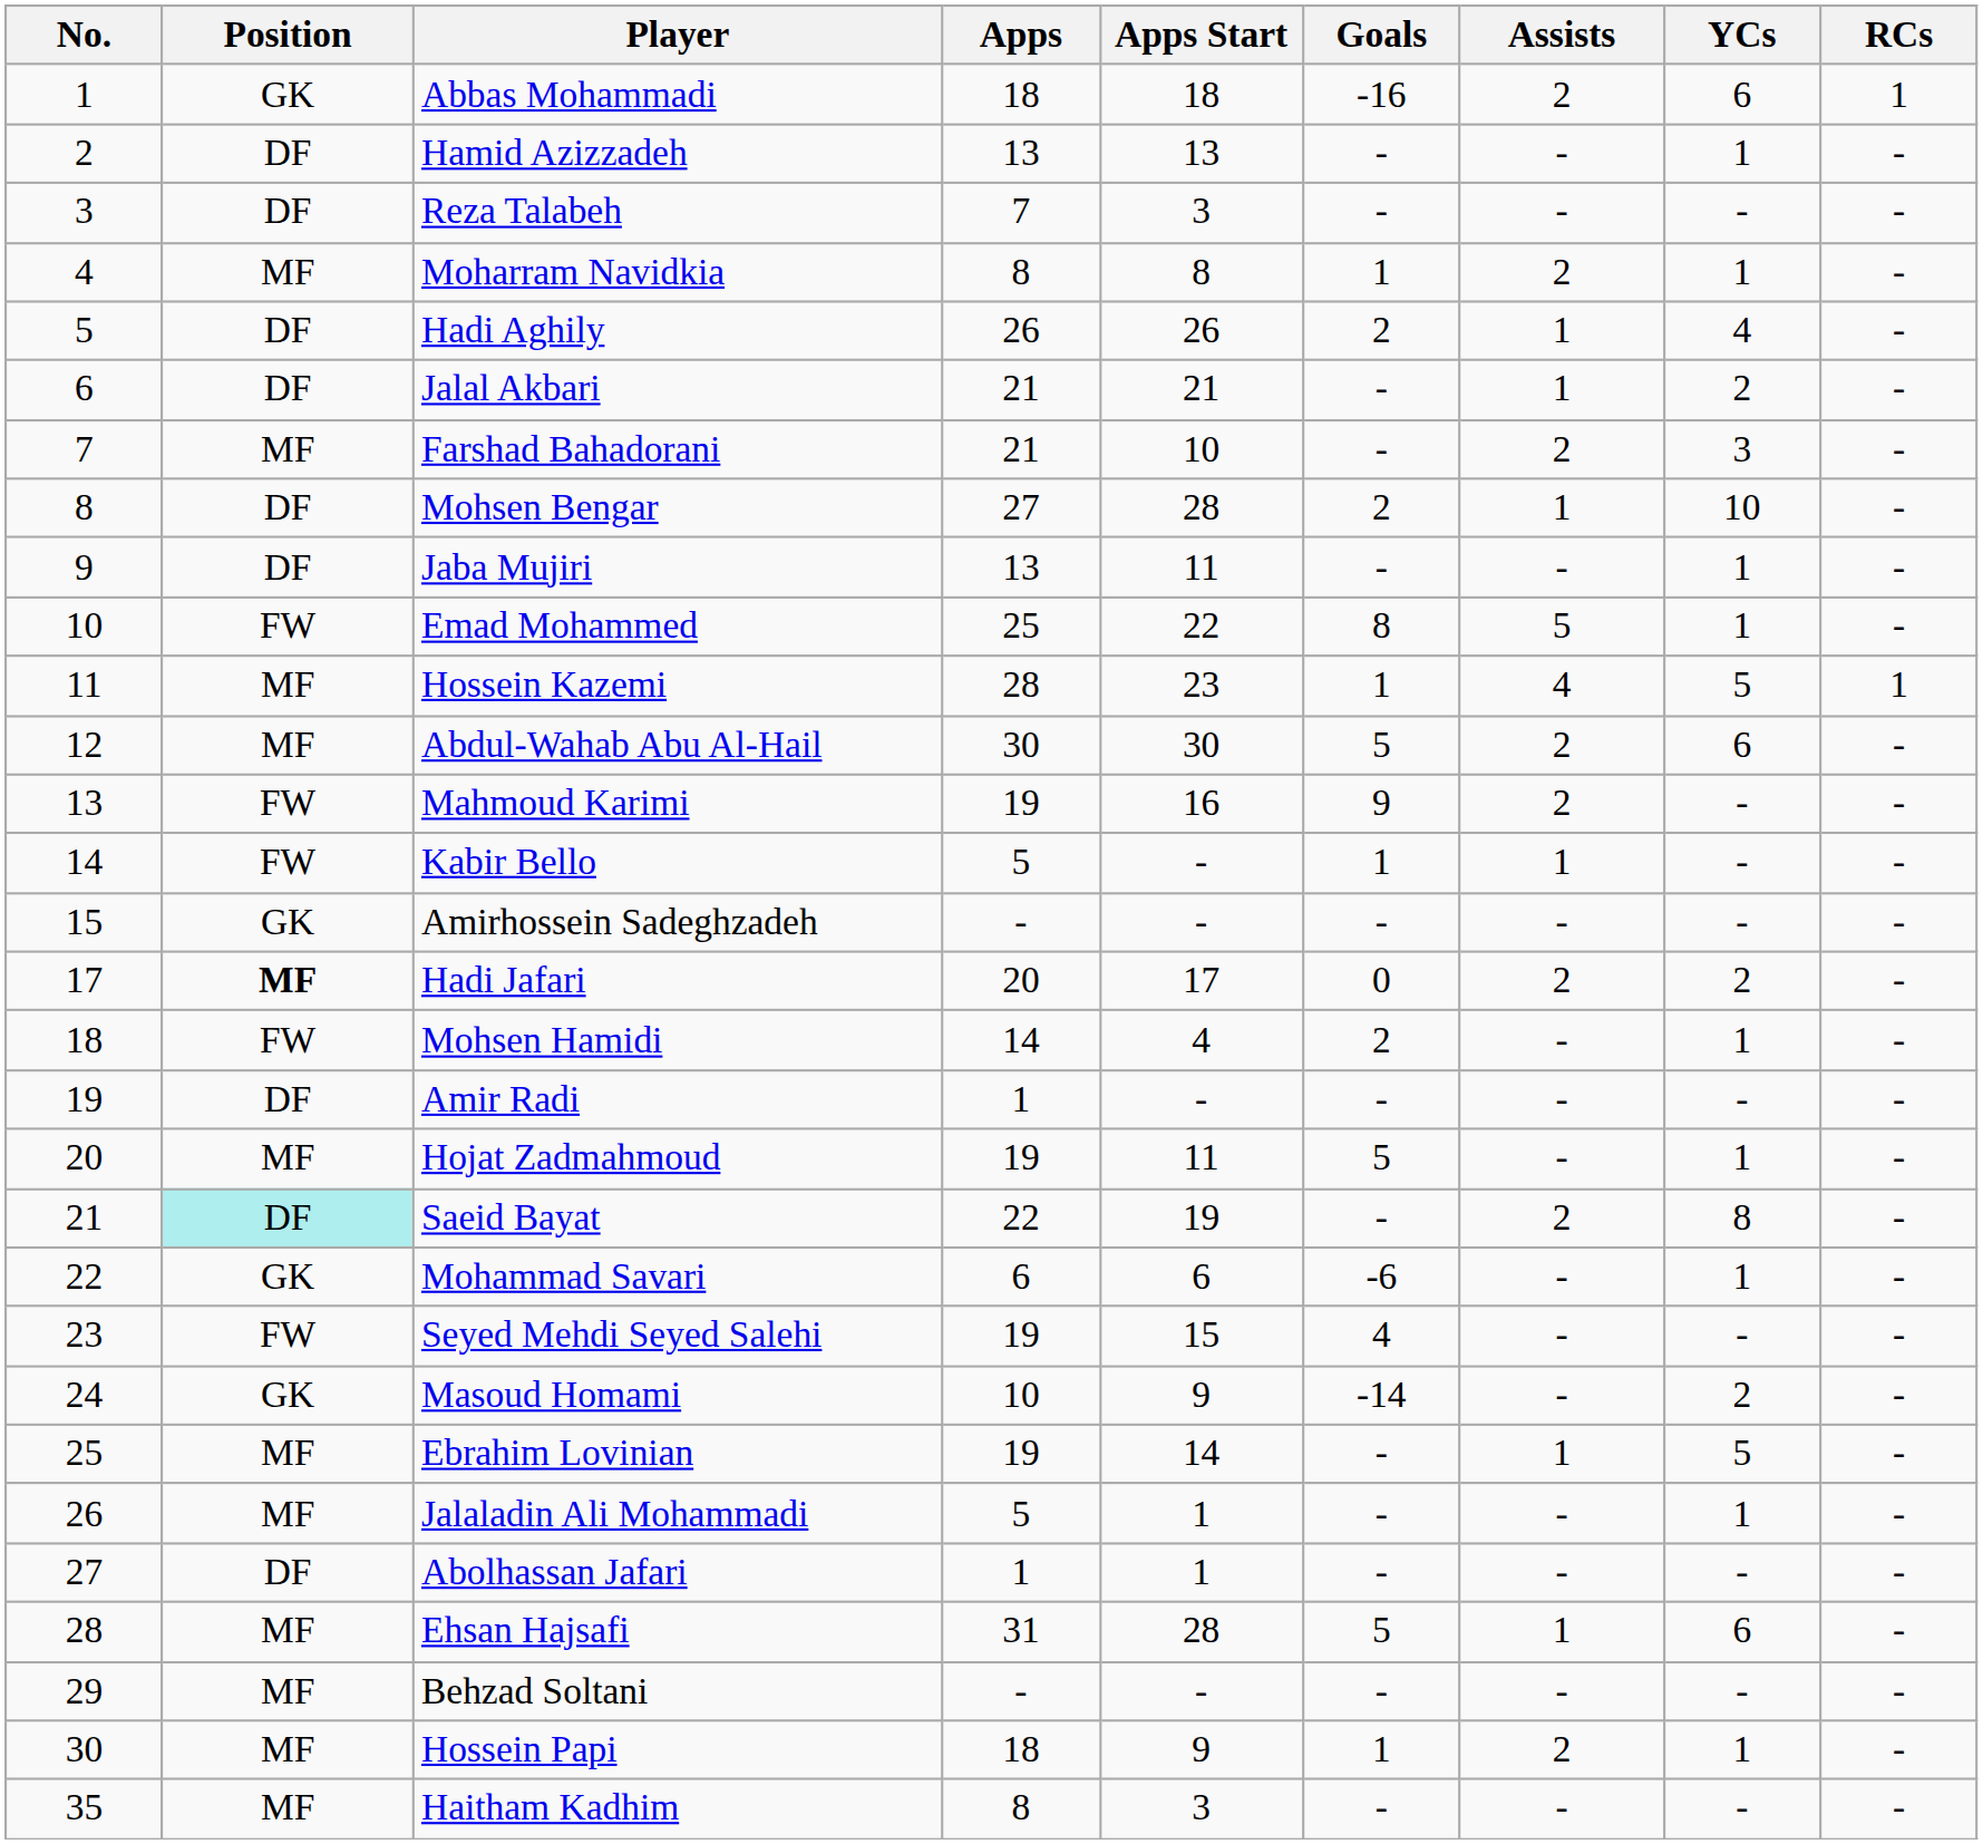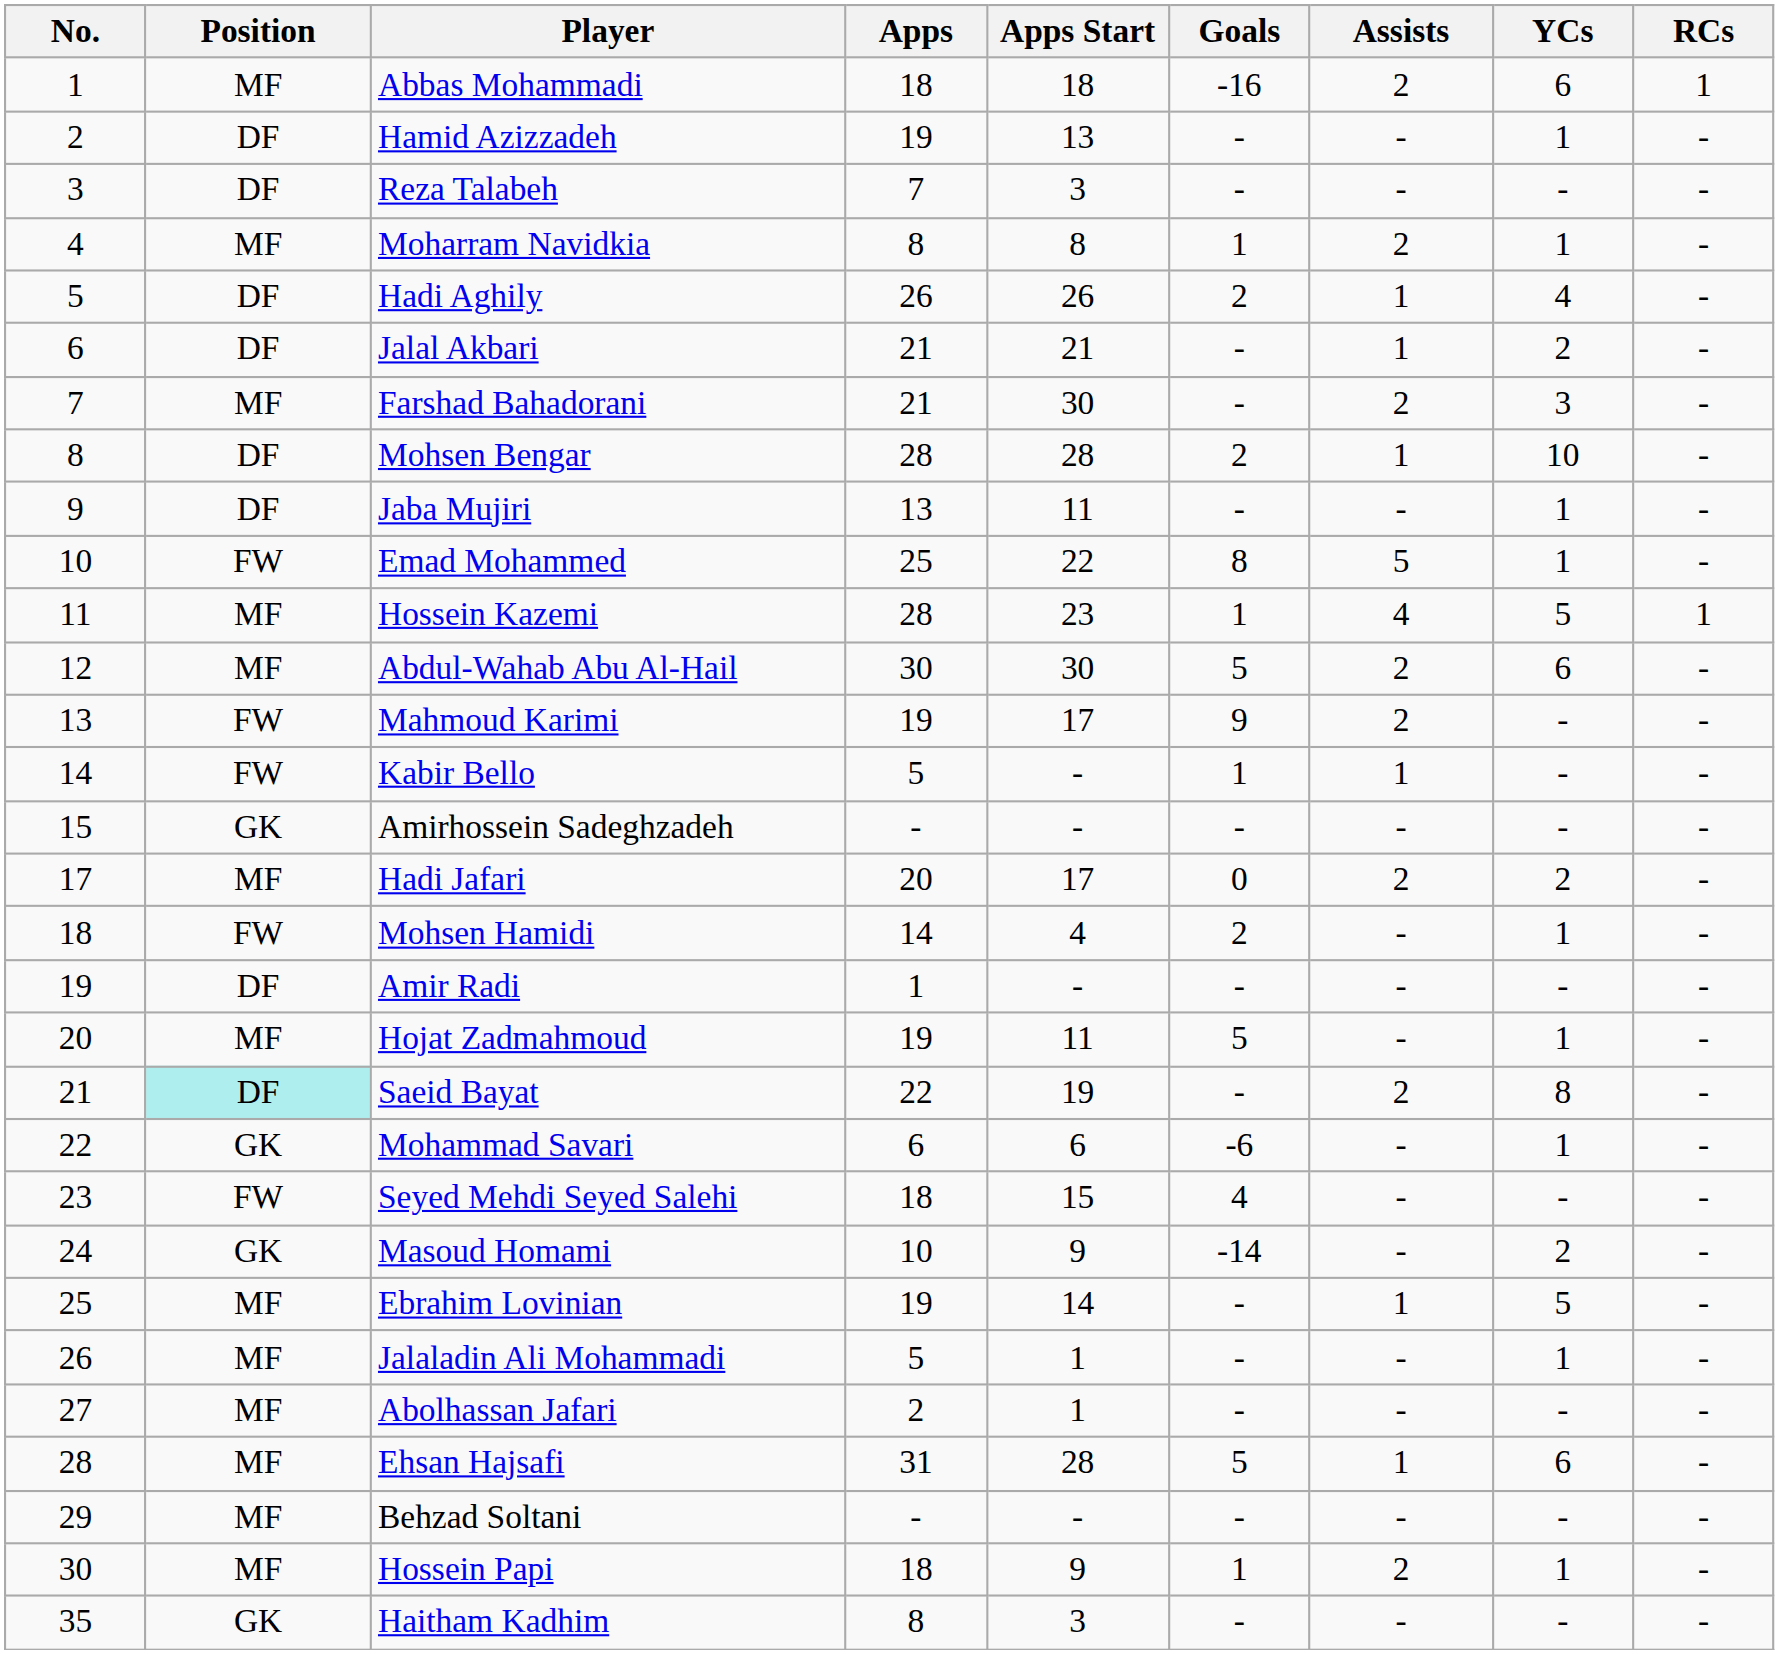 <table class="wikitable sortable" style="text-align: center;">
 <tr>
 <th width=60><strong>No.</strong></th>
 <th width=100><strong>Position</strong></th>
 <th width=220><strong>Player</strong></th>
 <th width=60><strong>Apps</strong></th>
 <th width=80><strong>Apps Start</strong></th>
 <th width=60><strong>Goals</strong></th>
 <th width=80><strong>Assists</strong></th>
 <th width=60><strong>YCs</strong></th>
 <th width=60><strong>RCs</strong></th>
 </tr>
 <tr>
 <td>1</td>
-<td style="text-align:center">GK</td>
+<td style="text-align:center">MF</td>
 <td style="text-align:left"> <a href='#'>Abbas Mohammadi</a></td>
 <td>18</td>
 <td>18</td>
 <td>-16</td>
 <td>2</td>
 <td>6</td>
 <td>1</td>
 </tr>
 <tr>
 <td>2</td>
 <td style="text-align:center">DF</td>
 <td style="text-align:left"> <a href='#'>Hamid Azizzadeh</a></td>
-<td>13</td>
+<td>19</td>
 <td>13</td>
 <td>-</td>
 <td>-</td>
 <td>1</td>
 <td>-</td>
 </tr>
 <tr>
 <td>3</td>
 <td style="text-align:center">DF</td>
 <td style="text-align:left"> <a href='#'>Reza Talabeh</a></td>
 <td>7</td>
 <td>3</td>
 <td>-</td>
 <td>-</td>
 <td>-</td>
 <td>-</td>
 </tr>
 <tr>
 <td>4</td>
 <td style="text-align:center">MF</td>
 <td style="text-align:left"> <a href='#'>Moharram Navidkia</a></td>
 <td>8</td>
 <td>8</td>
 <td>1</td>
 <td>2</td>
 <td>1</td>
 <td>-</td>
 </tr>
 <tr>
 <td>5</td>
 <td style="text-align:center">DF</td>
 <td style="text-align:left"> <a href='#'>Hadi Aghily</a></td>
 <td>26</td>
 <td>26</td>
 <td>2</td>
 <td>1</td>
 <td>4</td>
 <td>-</td>
 </tr>
 <tr>
 <td>6</td>
 <td style="text-align:center">DF</td>
 <td style="text-align:left"> <a href='#'>Jalal Akbari</a></td>
 <td>21</td>
 <td>21</td>
 <td>-</td>
 <td>1</td>
 <td>2</td>
 <td>-</td>
 </tr>
 <tr>
 <td>7</td>
 <td style="text-align:center">MF</td>
 <td style="text-align:left"> <a href='#'>Farshad Bahadorani</a></td>
 <td>21</td>
-<td>10</td>
+<td>30</td>
 <td>-</td>
 <td>2</td>
 <td>3</td>
 <td>-</td>
 </tr>
 <tr>
 <td>8</td>
 <td style="text-align:center">DF</td>
 <td style="text-align:left"> <a href='#'>Mohsen Bengar</a></td>
-<td>27</td>
+<td>28</td>
 <td>28</td>
 <td>2</td>
 <td>1</td>
 <td>10</td>
 <td>-</td>
 </tr>
 <tr>
 <td>9</td>
 <td style="text-align:center">DF</td>
 <td style="text-align:left"> <a href='#'>Jaba Mujiri</a></td>
 <td>13</td>
 <td>11</td>
 <td>-</td>
 <td>-</td>
 <td>1</td>
 <td>-</td>
 </tr>
 <tr>
 <td>10</td>
 <td style="text-align:center">FW</td>
 <td style="text-align:left"> <a href='#'>Emad Mohammed</a></td>
 <td>25</td>
 <td>22</td>
 <td>8</td>
 <td>5</td>
 <td>1</td>
 <td>-</td>
 </tr>
 <tr>
 <td>11</td>
 <td style="text-align:center">MF</td>
 <td style="text-align:left"> <a href='#'>Hossein Kazemi</a></td>
 <td>28</td>
 <td>23</td>
 <td>1</td>
 <td>4</td>
 <td>5</td>
 <td>1</td>
 </tr>
 <tr>
 <td>12</td>
 <td style="text-align:center">MF</td>
 <td style="text-align:left"> <a href='#'>Abdul-Wahab Abu Al-Hail</a></td>
 <td>30</td>
 <td>30</td>
 <td>5</td>
 <td>2</td>
 <td>6</td>
 <td>-</td>
 </tr>
 <tr>
 <td>13</td>
 <td style="text-align:center">FW</td>
 <td style="text-align:left"> <a href='#'>Mahmoud Karimi</a></td>
 <td>19</td>
-<td>16</td>
+<td>17</td>
 <td>9</td>
 <td>2</td>
 <td>-</td>
 <td>-</td>
 </tr>
 <tr>
 <td>14</td>
 <td style="text-align:center">FW</td>
 <td style="text-align:left"> <a href='#'>Kabir Bello</a></td>
 <td>5</td>
 <td>-</td>
 <td>1</td>
 <td>1</td>
 <td>-</td>
 <td>-</td>
 </tr>
 <tr>
 <td>15</td>
 <td style="text-align:center">GK</td>
 <td style="text-align:left"> Amirhossein Sadeghzadeh</td>
 <td>-</td>
 <td>-</td>
 <td>-</td>
 <td>-</td>
 <td>-</td>
 <td>-</td>
 </tr>
 <tr>
 <td>17</td>
-<td style="text-align:center"><strong>MF</strong></td>
+<td style="text-align:center">MF</td>
 <td style="text-align:left"> <a href='#'>Hadi Jafari</a></td>
 <td>20</td>
 <td>17</td>
 <td>0</td>
 <td>2</td>
 <td>2</td>
 <td>-</td>
 </tr>
 <tr>
 <td>18</td>
 <td style="text-align:center">FW</td>
 <td style="text-align:left"> <a href='#'>Mohsen Hamidi</a></td>
 <td>14</td>
 <td>4</td>
 <td>2</td>
 <td>-</td>
 <td>1</td>
 <td>-</td>
 </tr>
 <tr>
 <td>19</td>
 <td style="text-align:center">DF</td>
 <td style="text-align:left"> <a href='#'>Amir Radi</a></td>
 <td>1</td>
 <td>-</td>
 <td>-</td>
 <td>-</td>
 <td>-</td>
 <td>-</td>
 </tr>
 <tr>
 <td>20</td>
 <td style="text-align:center">MF</td>
 <td style="text-align:left"> <a href='#'>Hojat Zadmahmoud</a></td>
 <td>19</td>
 <td>11</td>
 <td>5</td>
 <td>-</td>
 <td>1</td>
 <td>-</td>
 </tr>
 <tr>
 <td>21</td>
 <td style="background: paleturquoise; text-align:center">DF</td>
 <td style="text-align:left"> <a href='#'>Saeid Bayat</a></td>
 <td>22</td>
 <td>19</td>
 <td>-</td>
 <td>2</td>
 <td>8</td>
 <td>-</td>
 </tr>
 <tr>
 <td>22</td>
 <td style="text-align:center">GK</td>
 <td style="text-align:left"> <a href='#'>Mohammad Savari</a></td>
 <td>6</td>
 <td>6</td>
 <td>-6</td>
 <td>-</td>
 <td>1</td>
 <td>-</td>
 </tr>
 <tr>
 <td>23</td>
 <td style="text-align:center">FW</td>
 <td style="text-align:left"> <a href='#'>Seyed Mehdi Seyed Salehi</a></td>
-<td>19</td>
+<td>18</td>
 <td>15</td>
 <td>4</td>
 <td>-</td>
 <td>-</td>
 <td>-</td>
 </tr>
 <tr>
 <td>24</td>
 <td style="text-align:center">GK</td>
 <td style="text-align:left"> <a href='#'>Masoud Homami</a></td>
 <td>10</td>
 <td>9</td>
 <td>-14</td>
 <td>-</td>
 <td>2</td>
 <td>-</td>
 </tr>
 <tr>
 <td>25</td>
 <td style="text-align:center">MF</td>
 <td style="text-align:left"> <a href='#'>Ebrahim Lovinian</a></td>
 <td>19</td>
 <td>14</td>
 <td>-</td>
 <td>1</td>
 <td>5</td>
 <td>-</td>
 </tr>
 <tr>
 <td>26</td>
 <td style="text-align:center">MF</td>
 <td style="text-align:left"> <a href='#'>Jalaladin Ali Mohammadi</a></td>
 <td>5</td>
 <td>1</td>
 <td>-</td>
 <td>-</td>
 <td>1</td>
 <td>-</td>
 </tr>
 <tr>
 <td>27</td>
-<td style="text-align:center">DF</td>
+<td style="text-align:center">MF</td>
 <td style="text-align:left"> <a href='#'>Abolhassan Jafari</a></td>
-<td>1</td>
+<td>2</td>
 <td>1</td>
 <td>-</td>
 <td>-</td>
 <td>-</td>
 <td>-</td>
 </tr>
 <tr>
 <td>28</td>
 <td style="text-align:center">MF</td>
 <td style="text-align:left"> <a href='#'>Ehsan Hajsafi</a></td>
 <td>31</td>
 <td>28</td>
 <td>5</td>
 <td>1</td>
 <td>6</td>
 <td>-</td>
 </tr>
 <tr>
 <td>29</td>
 <td style="text-align:center">MF</td>
 <td style="text-align:left"> Behzad Soltani</td>
 <td>-</td>
 <td>-</td>
 <td>-</td>
 <td>-</td>
 <td>-</td>
 <td>-</td>
 </tr>
 <tr>
 <td>30</td>
 <td style="text-align:center">MF</td>
 <td style="text-align:left"> <a href='#'>Hossein Papi</a></td>
 <td>18</td>
 <td>9</td>
 <td>1</td>
 <td>2</td>
 <td>1</td>
 <td>-</td>
 </tr>
 <tr>
 <td>35</td>
-<td style="text-align:center">MF</td>
+<td style="text-align:center">GK</td>
 <td style="text-align:left"> <a href='#'>Haitham Kadhim</a></td>
 <td>8</td>
 <td>3</td>
 <td>-</td>
 <td>-</td>
 <td>-</td>
 <td>-</td>
 </tr>
 <tr>
 </tr>
 </table>
